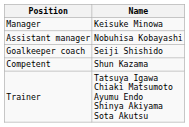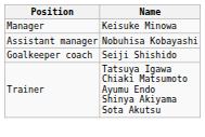 <table class="wikitable">
 <tr>
 <th>Position</th>
 <th>Name</th>
 </tr>
 <tr>
 <td>Manager</td>
 <td> Keisuke Minowa</td>
 </tr>
 <tr>
 <td>Assistant manager</td>
 <td> Nobuhisa Kobayashi</td>
 </tr>
 <tr>
 <td>Goalkeeper coach</td>
 <td> Seiji Shishido</td>
 </tr>
 <tr>
-<td>Competent</td>
-<td> Shun Kazama</td>
-</tr>
-<tr>
 <td rowspan=5>Trainer</td>
 <td> Tatsuya Igawa <br>  Chiaki Matsumoto <br>  Ayumu Endo <br>  Shinya Akiyama <br>  Sota Akutsu</td>
 </tr>
 </table>
